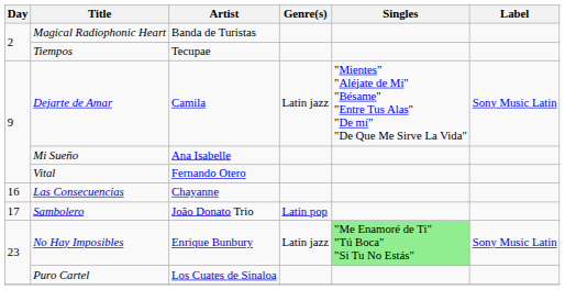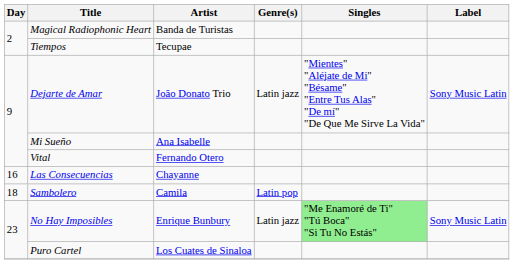 <table class="wikitable sortable" style="text-align: left;">
 <tr>
 <th>Day</th>
 <th>Title</th>
 <th>Artist</th>
 <th>Genre(s)</th>
 <th>Singles</th>
 <th>Label</th>
 </tr>
 <tr>
 <td rowspan="2">2</td>
 <td><em>Magical Radiophonic Heart</em></td>
 <td>Banda de Turistas</td>
 <td></td>
 <td></td>
 <td></td>
 </tr>
 <tr>
 <td><em>Tiempos</em></td>
 <td>Tecupae</td>
 <td></td>
 <td></td>
 <td></td>
 </tr>
 <tr>
 <td rowspan="3">9</td>
 <td><em><a href='#'>Dejarte de Amar</a></em></td>
-<td><a href='#'>Camila</a></td>
+<td><a href='#'>João Donato</a> Trio</td>
 <td>Latin jazz</td>
 <td>"<a href='#'>Mientes</a>"<br>"<a href='#'>Aléjate de Mi</a>"<br>"<a href='#'>Bésame</a>"<br>"<a href='#'>Entre Tus Alas</a>"<br>"<a href='#'>De mí</a>"<br>"De Que Me Sirve La Vida"</td>
 <td><a href='#'>Sony Music Latin</a></td>
 </tr>
 <tr>
 <td><em>Mi Sueño</em></td>
 <td><a href='#'>Ana Isabelle</a></td>
 <td></td>
 <td></td>
 <td></td>
 </tr>
 <tr>
 <td><em>Vital</em></td>
 <td><a href='#'>Fernando Otero</a></td>
 <td></td>
 <td></td>
 <td></td>
 </tr>
 <tr>
 <td>16</td>
 <td><em><a href='#'>Las Consecuencias</a></em></td>
 <td><a href='#'>Chayanne</a></td>
 <td></td>
 <td></td>
 <td></td>
 </tr>
 <tr>
-<td>17</td>
+<td>18</td>
 <td><em><a href='#'>Sambolero</a></em></td>
-<td><a href='#'>João Donato</a> Trio</td>
+<td><a href='#'>Camila</a></td>
 <td><a href='#'>Latin pop</a></td>
 <td></td>
 <td></td>
 </tr>
 <tr>
 <td rowspan="2">23</td>
 <td><em><a href='#'>No Hay Imposibles</a></em></td>
 <td><a href='#'>Enrique Bunbury</a></td>
 <td>Latin jazz</td>
 <td style="background: lightgreen;">"Me Enamoré de Ti"<br>"Tú Boca"<br>"Si Tu No Estás"</td>
 <td><a href='#'>Sony Music Latin</a></td>
 </tr>
 <tr>
 <td><em>Puro Cartel</em></td>
 <td><a href='#'>Los Cuates de Sinaloa</a></td>
 <td></td>
 <td></td>
 <td></td>
 </tr>
 <tr>
 </tr>
 </table>
